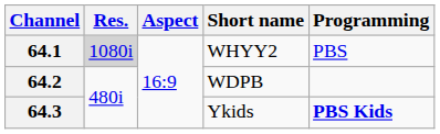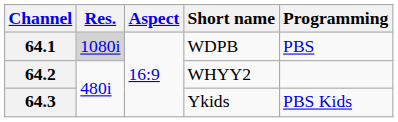 <table class="wikitable">
 <tr>
 <th scope = "col"><a href='#'>Channel</a></th>
 <th scope = "col"><a href='#'>Res.</a></th>
 <th scope = "col"><a href='#'>Aspect</a></th>
 <th scope = "col">Short name</th>
 <th scope = "col">Programming</th>
 </tr>
 <tr>
 <th scope = "row">64.1</th>
 <td style="background: lightgrey;"><a href='#'>1080i</a></td>
 <td rowspan=3><a href='#'>16:9</a></td>
-<td>WHYY2</td>
+<td>WDPB</td>
 <td><a href='#'>PBS</a></td>
 </tr>
 <tr>
 <th scope = "row">64.2</th>
 <td rowspan=2><a href='#'>480i</a></td>
-<td>WDPB</td>
+<td>WHYY2</td>
 <td></td>
 </tr>
 <tr>
 <th scope = "row">64.3</th>
 <td>Ykids</td>
-<td><strong><a href='#'>PBS Kids</a></strong></td>
+<td><a href='#'>PBS Kids</a></td>
 </tr>
 </table>
